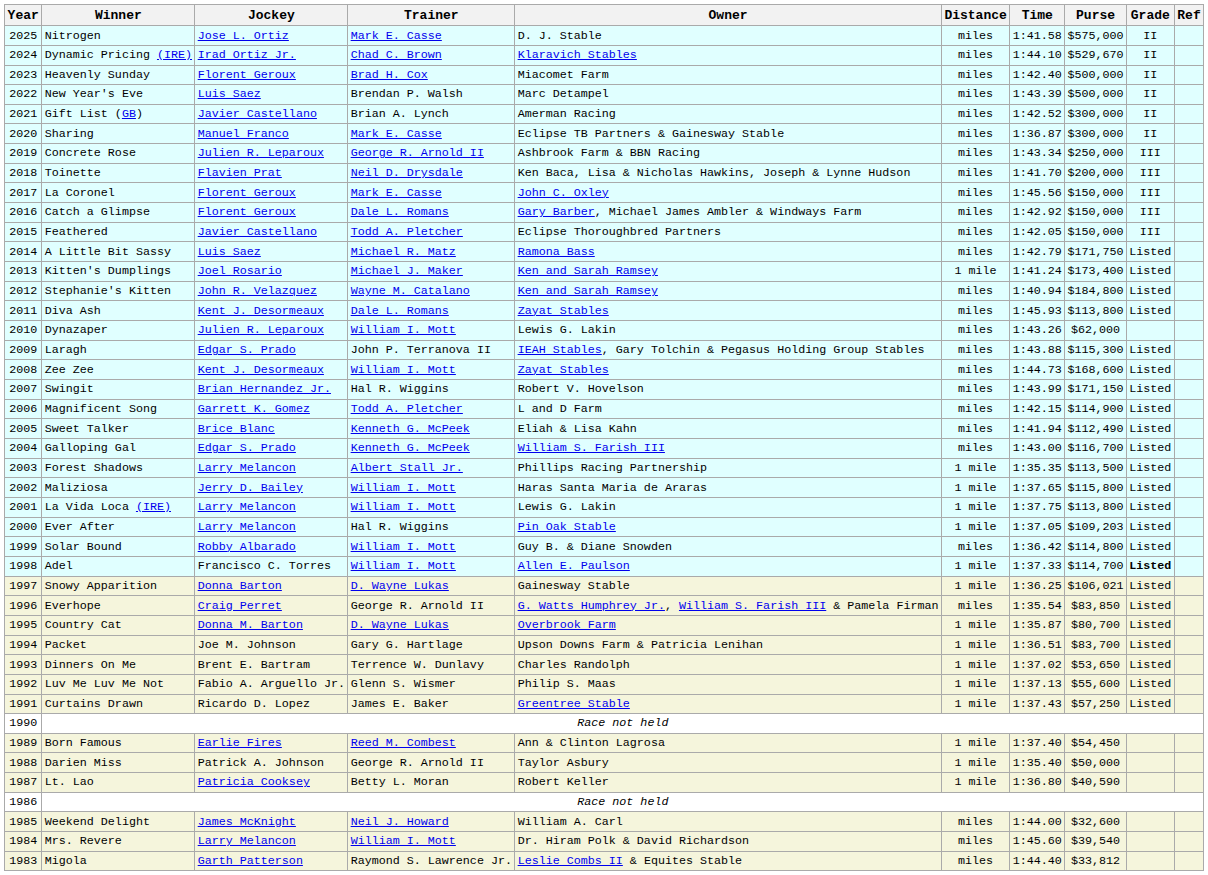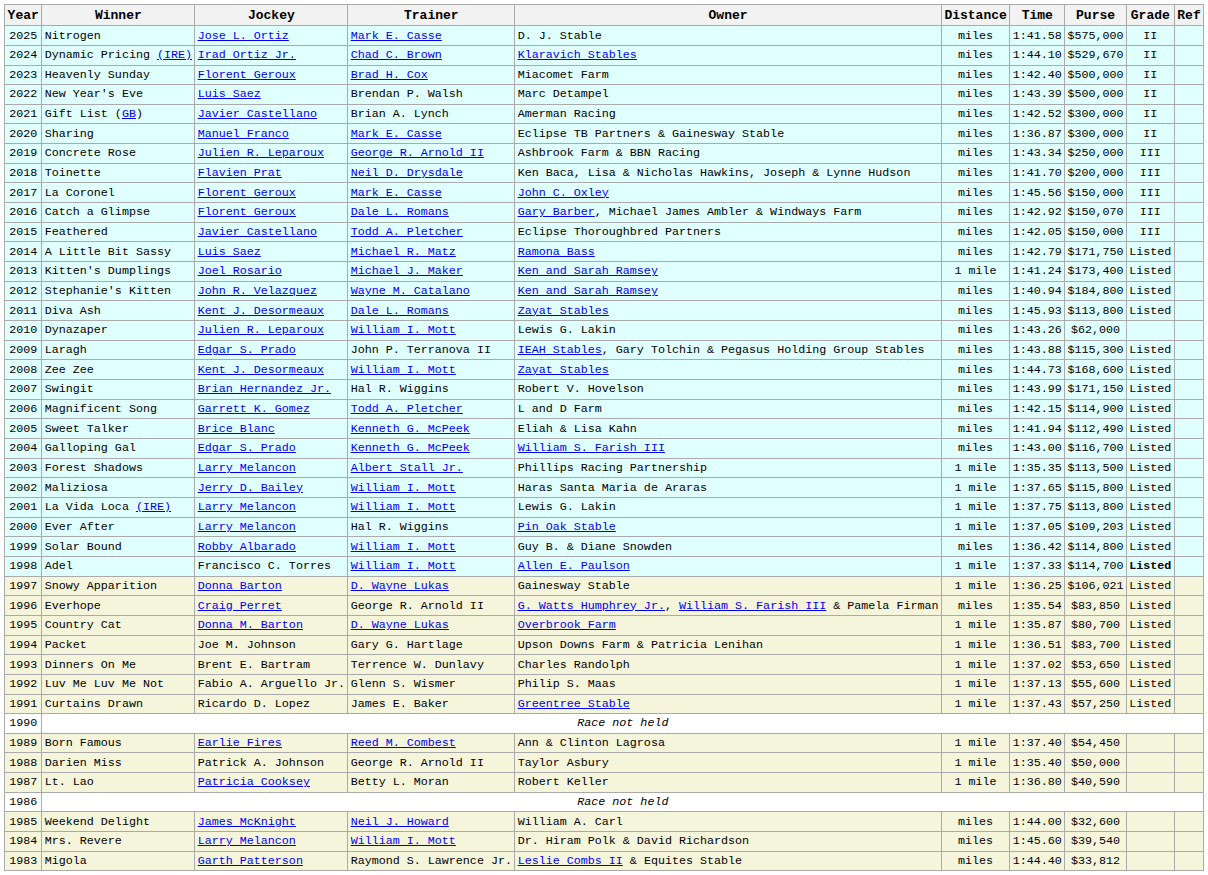 <table class="wikitable sortable">
 <tr>
 <th>Year</th>
 <th>Winner</th>
 <th>Jockey</th>
 <th>Trainer</th>
 <th>Owner</th>
 <th>Distance</th>
 <th>Time</th>
 <th>Purse</th>
 <th>Grade</th>
 <th>Ref</th>
 </tr>
 <tr style="font-size:90%; background-color:lightcyan">
 <td align=center>2025</td>
 <td>Nitrogen</td>
 <td><a href='#'>Jose L. Ortiz</a></td>
 <td><a href='#'>Mark E. Casse</a></td>
 <td>D. J. Stable</td>
 <td align=center> miles</td>
 <td align=center>1:41.58</td>
 <td align=center>$575,000</td>
 <td align=center>II</td>
 <td></td>
 </tr>
 <tr style="font-size:90%; background-color:lightcyan">
 <td align=center>2024</td>
 <td>Dynamic Pricing  <a href='#'>(IRE)</a></td>
 <td><a href='#'>Irad Ortiz Jr.</a></td>
 <td><a href='#'>Chad C. Brown</a></td>
 <td><a href='#'>Klaravich Stables</a></td>
 <td align=center> miles</td>
 <td align=center>1:44.10</td>
 <td align=center>$529,670</td>
 <td align=center>II</td>
 <td></td>
 </tr>
 <tr style="font-size:90%; background-color:lightcyan">
 <td align=center>2023</td>
 <td>Heavenly Sunday</td>
 <td><a href='#'>Florent Geroux</a></td>
 <td><a href='#'>Brad H. Cox</a></td>
 <td>Miacomet Farm</td>
 <td align=center> miles</td>
 <td align=center>1:42.40</td>
 <td align=center>$500,000</td>
 <td align=center>II</td>
 <td></td>
 </tr>
 <tr style="font-size:90%; background-color:lightcyan">
 <td align=center>2022</td>
 <td>New Year's Eve</td>
 <td><a href='#'>Luis Saez</a></td>
 <td>Brendan P. Walsh</td>
 <td>Marc Detampel</td>
 <td align=center> miles</td>
 <td align=center>1:43.39</td>
 <td align=center>$500,000</td>
 <td align=center>II</td>
 <td></td>
 </tr>
 <tr style="font-size:90%; background-color:lightcyan">
 <td align=center>2021</td>
 <td>Gift List (<a href='#'>GB</a>)</td>
 <td><a href='#'>Javier Castellano</a></td>
 <td>Brian A. Lynch</td>
 <td>Amerman Racing</td>
 <td align=center> miles</td>
 <td align=center>1:42.52</td>
 <td align=center>$300,000</td>
 <td align=center>II</td>
 <td></td>
 </tr>
 <tr style="font-size:90%; background-color:lightcyan">
 <td align=center>2020</td>
 <td>Sharing</td>
 <td><a href='#'>Manuel Franco</a></td>
 <td><a href='#'>Mark E. Casse</a></td>
 <td>Eclipse TB Partners & Gainesway Stable</td>
 <td align=center> miles</td>
 <td align=center>1:36.87</td>
 <td align=center>$300,000</td>
 <td align=center>II</td>
 <td></td>
 </tr>
 <tr style="font-size:90%; background-color:lightcyan">
 <td align=center>2019</td>
 <td>Concrete Rose</td>
 <td><a href='#'>Julien R. Leparoux</a></td>
 <td><a href='#'>George R. Arnold II</a></td>
 <td>Ashbrook Farm & BBN Racing</td>
 <td align=center> miles</td>
 <td align=center>1:43.34</td>
 <td align=center>$250,000</td>
 <td align=center>III</td>
 <td></td>
 </tr>
 <tr style="font-size:90%; background-color:lightcyan">
 <td align=center>2018</td>
 <td>Toinette</td>
 <td><a href='#'>Flavien Prat</a></td>
 <td><a href='#'>Neil D. Drysdale</a></td>
 <td>Ken Baca, Lisa & Nicholas Hawkins, Joseph & Lynne Hudson</td>
 <td align=center> miles</td>
 <td align=center>1:41.70</td>
 <td align=center>$200,000</td>
 <td align=center>III</td>
 <td></td>
 </tr>
 <tr style="font-size:90%; background-color:lightcyan">
 <td align=center>2017</td>
 <td>La Coronel</td>
 <td><a href='#'>Florent Geroux</a></td>
 <td><a href='#'>Mark E. Casse</a></td>
 <td><a href='#'>John C. Oxley</a></td>
 <td align=center> miles</td>
 <td align=center>1:45.56</td>
 <td align=center>$150,000</td>
 <td align=center>III</td>
 <td></td>
 </tr>
 <tr style="font-size:90%; background-color:lightcyan">
 <td align=center>2016</td>
 <td>Catch a Glimpse</td>
 <td><a href='#'>Florent Geroux</a></td>
 <td><a href='#'>Dale L. Romans</a></td>
 <td><a href='#'>Gary Barber</a>, Michael James Ambler & Windways Farm</td>
 <td align=center> miles</td>
 <td align=center>1:42.92</td>
-<td align=center>$150,000</td>
+<td align=center>$150,070</td>
 <td align=center>III</td>
 <td></td>
 </tr>
 <tr style="font-size:90%; background-color:lightcyan">
 <td align=center>2015</td>
 <td>Feathered</td>
 <td><a href='#'>Javier Castellano</a></td>
 <td><a href='#'>Todd A. Pletcher</a></td>
 <td>Eclipse Thoroughbred Partners</td>
 <td align=center> miles</td>
 <td align=center>1:42.05</td>
 <td align=center>$150,000</td>
 <td align=center>III</td>
 <td></td>
 </tr>
 <tr style="font-size:90%; background-color:lightcyan">
 <td align=center>2014</td>
 <td>A Little Bit Sassy</td>
 <td><a href='#'>Luis Saez</a></td>
 <td><a href='#'>Michael R. Matz</a></td>
 <td><a href='#'>Ramona Bass</a></td>
 <td align=center> miles</td>
 <td align=center>1:42.79</td>
 <td align=center>$171,750</td>
 <td align=center>Listed</td>
 <td></td>
 </tr>
 <tr style="font-size:90%; background-color:lightcyan">
 <td align=center>2013</td>
 <td>Kitten's Dumplings</td>
 <td><a href='#'>Joel Rosario</a></td>
 <td><a href='#'>Michael J. Maker</a></td>
 <td><a href='#'>Ken and Sarah Ramsey</a></td>
 <td align=center>1 mile</td>
 <td align=center>1:41.24</td>
 <td align=center>$173,400</td>
 <td align=center>Listed</td>
 <td></td>
 </tr>
 <tr style="font-size:90%; background-color:lightcyan">
 <td align=center>2012</td>
 <td>Stephanie's Kitten</td>
 <td><a href='#'>John R. Velazquez</a></td>
 <td><a href='#'>Wayne M. Catalano</a></td>
 <td><a href='#'>Ken and Sarah Ramsey</a></td>
 <td align=center> miles</td>
 <td align=center>1:40.94</td>
 <td align=center>$184,800</td>
 <td align=center>Listed</td>
 <td></td>
 </tr>
 <tr style="font-size:90%; background-color:lightcyan">
 <td align=center>2011</td>
 <td>Diva Ash</td>
 <td><a href='#'>Kent J. Desormeaux</a></td>
 <td><a href='#'>Dale L. Romans</a></td>
 <td><a href='#'>Zayat Stables</a></td>
 <td align=center> miles</td>
 <td align=center>1:45.93</td>
 <td align=center>$113,800</td>
 <td align=center>Listed</td>
 <td></td>
 </tr>
 <tr style="font-size:90%; background-color:lightcyan">
 <td align=center>2010</td>
 <td>Dynazaper</td>
 <td><a href='#'>Julien R. Leparoux</a></td>
 <td><a href='#'>William I. Mott</a></td>
 <td>Lewis G. Lakin</td>
 <td align=center> miles</td>
 <td align=center>1:43.26</td>
 <td align=center>$62,000</td>
 <td align=center></td>
 <td></td>
 </tr>
 <tr style="font-size:90%; background-color:lightcyan">
 <td align=center>2009</td>
 <td>Laragh</td>
 <td><a href='#'>Edgar S. Prado</a></td>
 <td>John P. Terranova II</td>
 <td><a href='#'>IEAH Stables</a>, Gary Tolchin & Pegasus Holding Group Stables</td>
 <td align=center> miles</td>
 <td align=center>1:43.88</td>
 <td align=center>$115,300</td>
 <td align=center>Listed</td>
 <td></td>
 </tr>
 <tr style="font-size:90%; background-color:lightcyan">
 <td align=center>2008</td>
 <td>Zee Zee</td>
 <td><a href='#'>Kent J. Desormeaux</a></td>
 <td><a href='#'>William I. Mott</a></td>
 <td><a href='#'>Zayat Stables</a></td>
 <td align=center> miles</td>
 <td align=center>1:44.73</td>
 <td align=center>$168,600</td>
 <td align=center>Listed</td>
 <td></td>
 </tr>
 <tr style="font-size:90%; background-color:lightcyan">
 <td align=center>2007</td>
 <td>Swingit</td>
 <td><a href='#'>Brian Hernandez Jr.</a></td>
 <td>Hal R. Wiggins</td>
 <td>Robert V. Hovelson</td>
 <td align=center> miles</td>
 <td align=center>1:43.99</td>
 <td align=center>$171,150</td>
 <td align=center>Listed</td>
 <td></td>
 </tr>
 <tr style="font-size:90%; background-color:lightcyan">
 <td align=center>2006</td>
 <td>Magnificent Song</td>
 <td><a href='#'>Garrett K. Gomez</a></td>
 <td><a href='#'>Todd A. Pletcher</a></td>
 <td>L and D Farm</td>
 <td align=center> miles</td>
 <td align=center>1:42.15</td>
 <td align=center>$114,900</td>
 <td align=center>Listed</td>
 <td></td>
 </tr>
 <tr style="font-size:90%; background-color:lightcyan">
 <td align=center>2005</td>
 <td>Sweet Talker</td>
 <td><a href='#'>Brice Blanc</a></td>
 <td><a href='#'>Kenneth G. McPeek</a></td>
 <td>Eliah & Lisa Kahn</td>
 <td align=center> miles</td>
 <td align=center>1:41.94</td>
 <td align=center>$112,490</td>
 <td align=center>Listed</td>
 <td></td>
 </tr>
 <tr style="font-size:90%; background-color:lightcyan">
 <td align=center>2004</td>
 <td>Galloping Gal</td>
 <td><a href='#'>Edgar S. Prado</a></td>
 <td><a href='#'>Kenneth G. McPeek</a></td>
 <td><a href='#'>William S. Farish III</a></td>
 <td align=center> miles</td>
 <td align=center>1:43.00</td>
 <td align=center>$116,700</td>
 <td align=center>Listed</td>
 <td></td>
 </tr>
 <tr style="font-size:90%; background-color:lightcyan">
 <td align=center>2003</td>
 <td>Forest Shadows</td>
 <td><a href='#'>Larry Melancon</a></td>
 <td><a href='#'>Albert Stall Jr.</a></td>
 <td>Phillips Racing Partnership</td>
 <td align=center>1 mile</td>
 <td align=center>1:35.35</td>
 <td align=center>$113,500</td>
 <td align=center>Listed</td>
 <td></td>
 </tr>
 <tr style="font-size:90%; background-color:lightcyan">
 <td align=center>2002</td>
 <td>Maliziosa</td>
 <td><a href='#'>Jerry D. Bailey</a></td>
 <td><a href='#'>William I. Mott</a></td>
 <td>Haras Santa Maria de Araras</td>
 <td align=center>1 mile</td>
 <td align=center>1:37.65</td>
 <td align=center>$115,800</td>
 <td align=center>Listed</td>
 <td></td>
 </tr>
 <tr style="font-size:90%; background-color:lightcyan">
 <td align=center>2001</td>
 <td>La Vida Loca <a href='#'>(IRE)</a></td>
 <td><a href='#'>Larry Melancon</a></td>
 <td><a href='#'>William I. Mott</a></td>
 <td>Lewis G. Lakin</td>
 <td align=center>1 mile</td>
 <td align=center>1:37.75</td>
 <td align=center>$113,800</td>
 <td align=center>Listed</td>
 <td></td>
 </tr>
 <tr style="font-size:90%; background-color:lightcyan">
 <td align=center>2000</td>
 <td>Ever After</td>
 <td><a href='#'>Larry Melancon</a></td>
 <td>Hal R. Wiggins</td>
 <td><a href='#'>Pin Oak Stable</a></td>
 <td align=center>1 mile</td>
 <td align=center>1:37.05</td>
 <td align=center>$109,203</td>
 <td align=center>Listed</td>
 <td></td>
 </tr>
 <tr style="font-size:90%; background-color:lightcyan">
 <td align=center>1999</td>
 <td>Solar Bound</td>
 <td><a href='#'>Robby Albarado</a></td>
 <td><a href='#'>William I. Mott</a></td>
 <td>Guy B. & Diane Snowden</td>
 <td align=center> miles</td>
 <td align=center>1:36.42</td>
 <td align=center>$114,800</td>
 <td align=center>Listed</td>
 <td></td>
 </tr>
 <tr style="font-size:90%; background-color:lightcyan">
 <td align=center>1998</td>
 <td>Adel</td>
 <td>Francisco C. Torres</td>
 <td><a href='#'>William I. Mott</a></td>
 <td><a href='#'>Allen E. Paulson</a></td>
 <td align=center>1 mile</td>
 <td align=center>1:37.33</td>
 <td align=center>$114,700</td>
 <td align=center><strong>Listed</strong></td>
 <td></td>
 </tr>
 <tr style="font-size:90%; background-color:beige">
 <td align=center>1997</td>
 <td>Snowy Apparition</td>
 <td><a href='#'>Donna Barton</a></td>
 <td><a href='#'>D. Wayne Lukas</a></td>
 <td>Gainesway Stable</td>
 <td align=center>1 mile</td>
 <td align=center>1:36.25</td>
 <td align=center>$106,021</td>
 <td align=center>Listed</td>
 <td></td>
 </tr>
 <tr style="font-size:90%; background-color:beige">
 <td align=center>1996</td>
 <td>Everhope</td>
 <td><a href='#'>Craig Perret</a></td>
 <td>George R. Arnold II</td>
 <td><a href='#'>G. Watts Humphrey Jr.</a>, <a href='#'>William S. Farish III</a> & Pamela Firman</td>
 <td align=center> miles</td>
 <td align=center>1:35.54</td>
 <td align=center>$83,850</td>
 <td align=center>Listed</td>
 <td></td>
 </tr>
 <tr style="font-size:90%; background-color:beige">
 <td align=center>1995</td>
 <td>Country Cat</td>
 <td><a href='#'>Donna M. Barton</a></td>
 <td><a href='#'>D. Wayne Lukas</a></td>
 <td><a href='#'>Overbrook Farm</a></td>
 <td align=center>1 mile</td>
 <td align=center>1:35.87</td>
 <td align=center>$80,700</td>
 <td align=center>Listed</td>
 <td></td>
 </tr>
 <tr style="font-size:90%; background-color:beige">
 <td align=center>1994</td>
 <td>Packet</td>
 <td>Joe M. Johnson</td>
 <td>Gary G. Hartlage</td>
 <td>Upson Downs Farm & Patricia Lenihan</td>
 <td align=center>1 mile</td>
 <td align=center>1:36.51</td>
 <td align=center>$83,700</td>
 <td align=center>Listed</td>
 <td></td>
 </tr>
 <tr style="font-size:90%; background-color:beige">
 <td align=center>1993</td>
 <td>Dinners On Me</td>
 <td>Brent E. Bartram</td>
 <td>Terrence W. Dunlavy</td>
 <td>Charles Randolph</td>
 <td align=center>1 mile</td>
 <td align=center>1:37.02</td>
 <td align=center>$53,650</td>
 <td align=center>Listed</td>
 <td></td>
 </tr>
 <tr style="font-size:90%; background-color:beige">
 <td align=center>1992</td>
 <td>Luv Me Luv Me Not</td>
 <td>Fabio A. Arguello Jr.</td>
 <td>Glenn S. Wismer</td>
 <td>Philip S. Maas</td>
 <td align=center>1 mile</td>
 <td align=center>1:37.13</td>
 <td align=center>$55,600</td>
 <td align=center>Listed</td>
 <td></td>
 </tr>
 <tr style="font-size:90%; background-color:beige">
 <td align=center>1991</td>
 <td>Curtains Drawn</td>
 <td>Ricardo D. Lopez</td>
 <td>James E. Baker</td>
 <td><a href='#'>Greentree Stable</a></td>
 <td align=center>1 mile</td>
 <td align=center>1:37.43</td>
 <td align=center>$57,250</td>
 <td align=center>Listed</td>
 <td></td>
 </tr>
 <tr style="font-size:90%; background-color:white">
 <td align="center">1990</td>
 <td align="center" colspan=9><em>Race not held</em></td>
 </tr>
 <tr style="font-size:90%; background-color:beige">
 <td align=center>1989</td>
 <td>Born Famous</td>
 <td><a href='#'>Earlie Fires</a></td>
 <td><a href='#'>Reed M. Combest</a></td>
 <td>Ann & Clinton Lagrosa</td>
 <td align=center>1 mile</td>
 <td align=center>1:37.40</td>
 <td align=center>$54,450</td>
 <td align=center></td>
 <td></td>
 </tr>
 <tr style="font-size:90%; background-color:beige">
 <td align=center>1988</td>
 <td>Darien Miss</td>
 <td>Patrick A. Johnson</td>
 <td>George R. Arnold II</td>
 <td>Taylor Asbury</td>
 <td align=center>1 mile</td>
 <td align=center>1:35.40</td>
 <td align=center>$50,000</td>
 <td align=center></td>
 <td></td>
 </tr>
 <tr style="font-size:90%; background-color:beige">
 <td align="center">1987</td>
 <td>Lt. Lao</td>
 <td><a href='#'>Patricia Cooksey</a></td>
 <td>Betty L. Moran</td>
 <td>Robert Keller</td>
 <td align=center>1 mile</td>
 <td align=center>1:36.80</td>
 <td align=center>$40,590</td>
 <td align=center></td>
 <td></td>
 </tr>
 <tr style="font-size:90%; background-color:white">
 <td align="center">1986</td>
 <td align="center" colspan=9><em>Race not held</em></td>
 </tr>
 <tr style="font-size:90%; background-color:beige">
 <td align=center>1985</td>
 <td>Weekend Delight</td>
 <td><a href='#'>James McKnight</a></td>
 <td><a href='#'>Neil J. Howard</a></td>
 <td>William A. Carl</td>
 <td align=center> miles</td>
 <td align=center>1:44.00</td>
 <td align=center>$32,600</td>
 <td align=center></td>
 <td></td>
 </tr>
 <tr style="font-size:90%; background-color:beige">
 <td align=center>1984</td>
 <td>Mrs. Revere</td>
 <td><a href='#'>Larry Melancon</a></td>
 <td><a href='#'>William I. Mott</a></td>
 <td>Dr. Hiram Polk & David Richardson</td>
 <td align=center> miles</td>
 <td align=center>1:45.60</td>
 <td align=center>$39,540</td>
 <td align=center></td>
 <td></td>
 </tr>
 <tr style="font-size:90%; background-color:beige">
 <td align=center>1983</td>
 <td>Migola</td>
 <td><a href='#'>Garth Patterson</a></td>
 <td>Raymond S. Lawrence Jr.</td>
 <td><a href='#'>Leslie Combs II</a> & Equites Stable</td>
 <td align=center> miles</td>
 <td align=center>1:44.40</td>
 <td align=center>$33,812</td>
 <td align=center></td>
 <td></td>
 </tr>
 </table>
